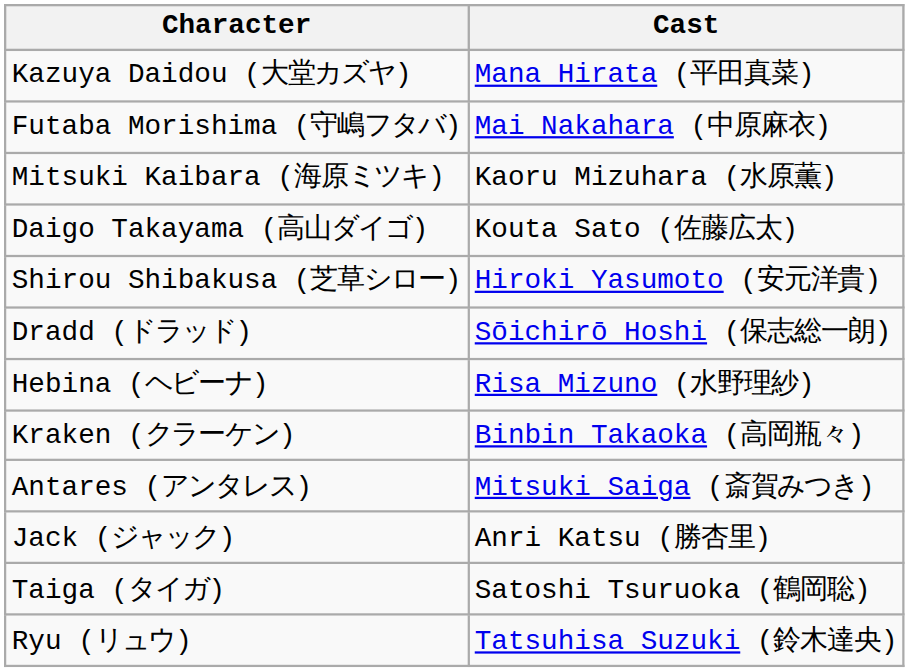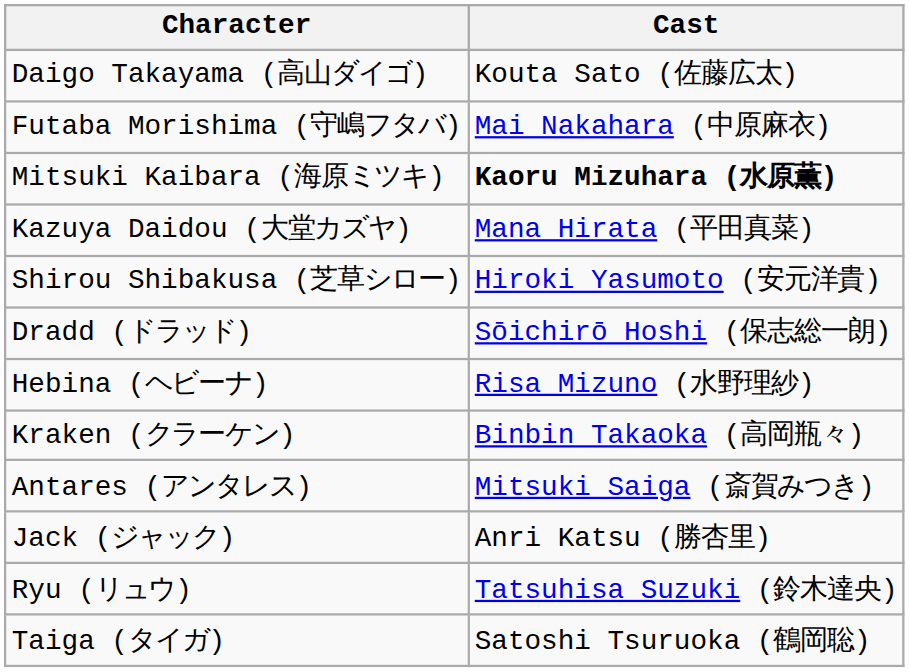 <table class="wikitable" style="margin:0; font-size:95%;">
 <tr style="background:#ccc; text-align:center;">
 <th><strong>Character</strong></th>
 <th><strong>Cast</strong></th>
 </tr>
 <tr>
-<td>Kazuya Daidou (大堂カズヤ)</td>
-<td><a href='#'>Mana Hirata</a> (平田真菜)</td>
+<td>Daigo Takayama (高山ダイゴ)</td>
+<td>Kouta Sato (佐藤広太)</td>
 </tr>
 <tr>
 <td>Futaba Morishima (守嶋フタバ)</td>
 <td><a href='#'>Mai Nakahara</a> (中原麻衣)</td>
 </tr>
 <tr>
 <td>Mitsuki Kaibara (海原ミツキ)</td>
-<td>Kaoru Mizuhara (水原薫)</td>
+<td><strong>Kaoru Mizuhara (水原薫)</strong></td>
 </tr>
 <tr>
-<td>Daigo Takayama (高山ダイゴ)</td>
-<td>Kouta Sato (佐藤広太)</td>
+<td>Kazuya Daidou (大堂カズヤ)</td>
+<td><a href='#'>Mana Hirata</a> (平田真菜)</td>
 </tr>
 <tr>
 <td>Shirou Shibakusa (芝草シロー)</td>
 <td><a href='#'>Hiroki Yasumoto</a> (安元洋貴)</td>
 </tr>
 <tr>
 <td>Dradd (ドラッド)</td>
 <td><a href='#'>Sōichirō Hoshi</a> (保志総一朗)</td>
 </tr>
 <tr>
 <td>Hebina (ヘビーナ)</td>
 <td><a href='#'>Risa Mizuno</a> (水野理紗)</td>
 </tr>
 <tr>
 <td>Kraken (クラーケン)</td>
 <td><a href='#'>Binbin Takaoka</a> (高岡瓶々)</td>
 </tr>
 <tr>
 <td>Antares (アンタレス)</td>
 <td><a href='#'>Mitsuki Saiga</a> (斎賀みつき)</td>
 </tr>
 <tr>
 <td>Jack (ジャック)</td>
 <td>Anri Katsu (勝杏里)</td>
 </tr>
 <tr>
+<td>Ryu (リュウ)</td>
+<td><a href='#'>Tatsuhisa Suzuki</a> (鈴木達央)</td>
+</tr>
+<tr>
 <td>Taiga (タイガ)</td>
 <td>Satoshi Tsuruoka (鶴岡聡)</td>
 </tr>
-<tr>
-<td>Ryu (リュウ)</td>
-<td><a href='#'>Tatsuhisa Suzuki</a> (鈴木達央)</td>
-</tr>
 </table>
